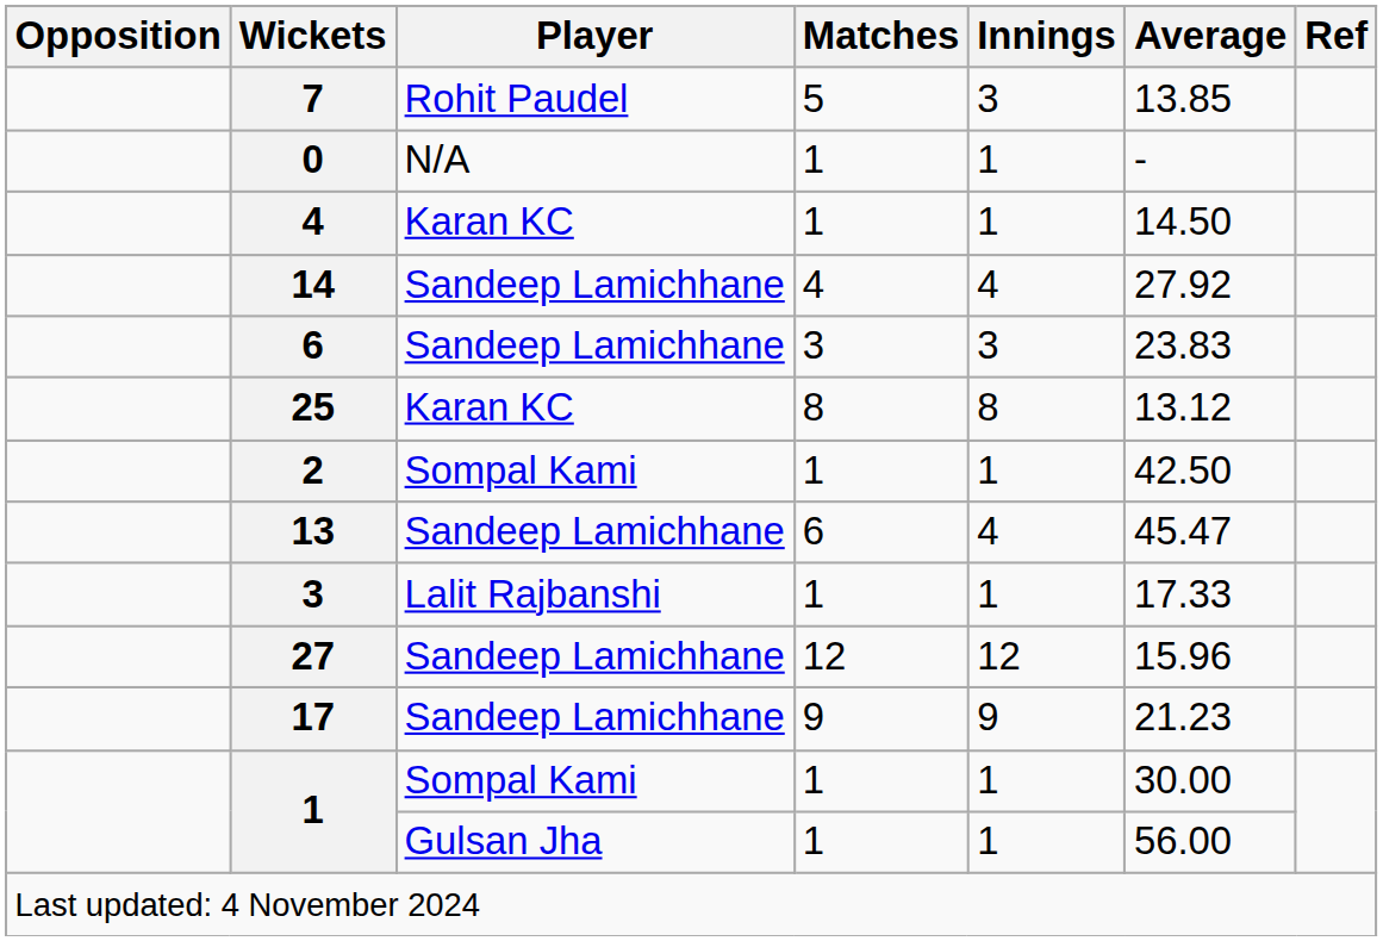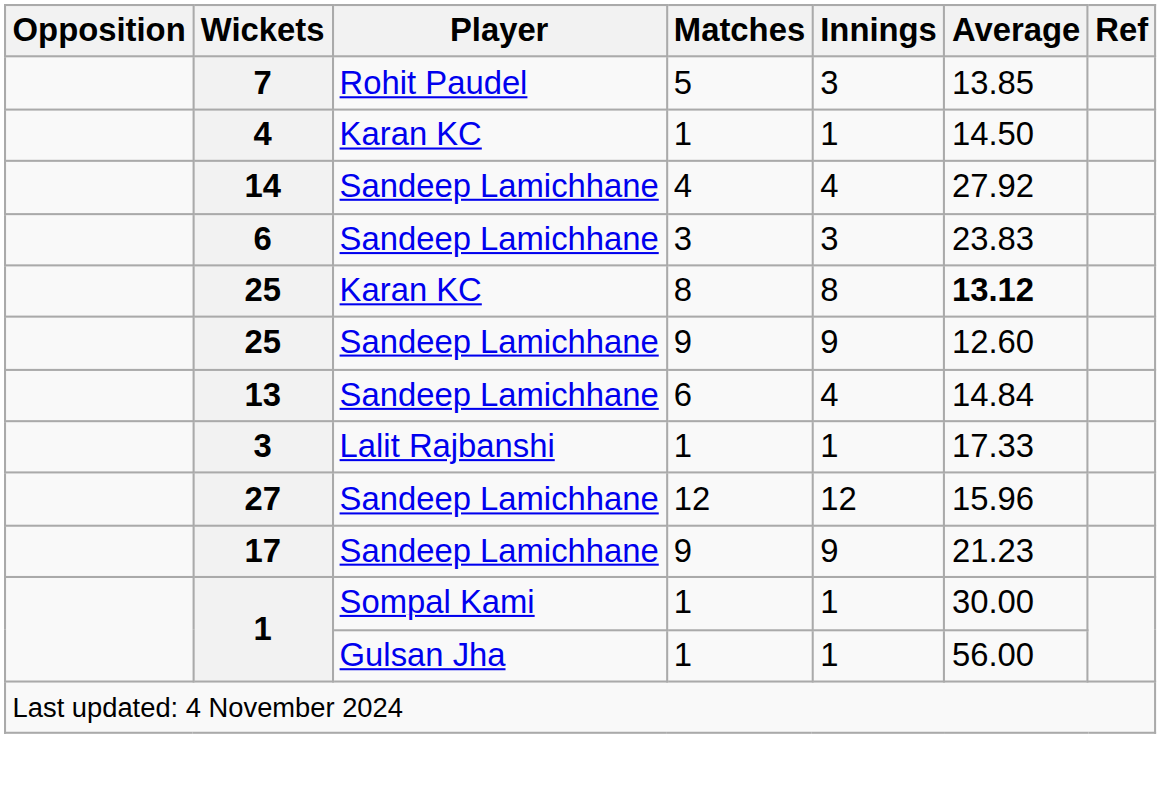 <table class="wikitable sortable">
 <tr>
 <th>Opposition</th>
 <th>Wickets</th>
 <th>Player</th>
 <th>Matches</th>
 <th>Innings</th>
 <th>Average</th>
 <th>Ref</th>
 </tr>
 <tr>
 <td></td>
 <th>7</th>
 <td><a href='#'>Rohit Paudel</a></td>
 <td>5</td>
 <td>3</td>
 <td>13.85</td>
-<td></td>
-</tr>
-<tr>
-<td></td>
-<th>0</th>
-<td>N/A</td>
-<td>1</td>
-<td>1</td>
-<td>-</td>
 <td></td>
 </tr>
 <tr>
 <td></td>
 <th>4</th>
 <td><a href='#'>Karan KC</a></td>
 <td>1</td>
 <td>1</td>
 <td>14.50</td>
 <td></td>
 </tr>
 <tr>
 <td></td>
 <th>14</th>
 <td><a href='#'>Sandeep Lamichhane</a></td>
 <td>4</td>
 <td>4</td>
 <td>27.92</td>
 <td></td>
 </tr>
 <tr>
 <td></td>
 <th>6</th>
 <td><a href='#'>Sandeep Lamichhane</a></td>
 <td>3</td>
 <td>3</td>
 <td>23.83</td>
 <td></td>
 </tr>
 <tr>
 <td></td>
 <th>25</th>
 <td><a href='#'>Karan KC</a></td>
 <td>8</td>
 <td>8</td>
-<td>13.12</td>
+<td><strong>13.12</strong></td>
 <td></td>
 </tr>
 <tr>
 <td></td>
-<th>2</th>
-<td><a href='#'>Sompal Kami</a></td>
-<td>1</td>
-<td>1</td>
-<td>42.50</td>
+<th>25</th>
+<td><a href='#'>Sandeep Lamichhane</a></td>
+<td>9</td>
+<td>9</td>
+<td>12.60</td>
 <td></td>
 </tr>
 <tr>
 <td></td>
 <th>13</th>
 <td><a href='#'>Sandeep Lamichhane</a></td>
 <td>6</td>
 <td>4</td>
-<td>45.47</td>
+<td>14.84</td>
 <td></td>
 </tr>
 <tr>
 <td></td>
 <th>3</th>
 <td><a href='#'>Lalit Rajbanshi</a></td>
 <td>1</td>
 <td>1</td>
 <td>17.33</td>
 <td></td>
 </tr>
 <tr>
 <td></td>
 <th>27</th>
 <td><a href='#'>Sandeep Lamichhane</a></td>
 <td>12</td>
 <td>12</td>
 <td>15.96</td>
 <td></td>
 </tr>
 <tr>
 <td></td>
 <th>17</th>
 <td><a href='#'>Sandeep Lamichhane</a></td>
 <td>9</td>
 <td>9</td>
 <td>21.23</td>
 <td></td>
 </tr>
 <tr>
 <td rowspan="2"></td>
 <th rowspan="2">1</th>
 <td><a href='#'>Sompal Kami</a></td>
 <td>1</td>
 <td>1</td>
 <td>30.00</td>
 <td rowspan="2"></td>
 </tr>
 <tr>
 <td><a href='#'>Gulsan Jha</a></td>
 <td>1</td>
 <td>1</td>
 <td>56.00</td>
 </tr>
 <tr>
 <td colspan="7"><small>Last updated: 4 November 2024</small></td>
 </tr>
 </table>
